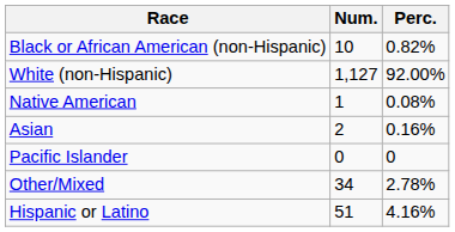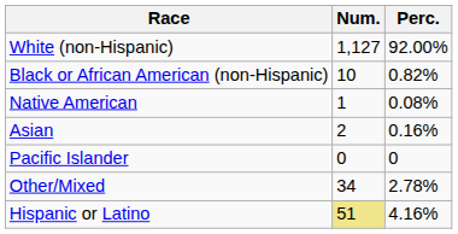 <table class="wikitable">
 <tr>
 <th>Race</th>
 <th>Num.</th>
 <th>Perc.</th>
 </tr>
 <tr>
+<td><a href='#'>White</a> (non-Hispanic)</td>
+<td>1,127</td>
+<td>92.00%</td>
+</tr>
+<tr>
 <td><a href='#'>Black or African American</a> (non-Hispanic)</td>
 <td>10</td>
 <td>0.82%</td>
-</tr>
-<tr>
-<td><a href='#'>White</a> (non-Hispanic)</td>
-<td>1,127</td>
-<td>92.00%</td>
 </tr>
 <tr>
 <td><a href='#'>Native American</a></td>
 <td>1</td>
 <td>0.08%</td>
 </tr>
 <tr>
 <td><a href='#'>Asian</a></td>
 <td>2</td>
 <td>0.16%</td>
 </tr>
 <tr>
 <td><a href='#'>Pacific Islander</a></td>
 <td>0</td>
 <td>0</td>
 </tr>
 <tr>
 <td><a href='#'>Other/Mixed</a></td>
 <td>34</td>
 <td>2.78%</td>
 </tr>
 <tr>
 <td><a href='#'>Hispanic</a> or <a href='#'>Latino</a></td>
-<td>51</td>
+<td style="background: khaki;">51</td>
 <td>4.16%</td>
 </tr>
 </table>
